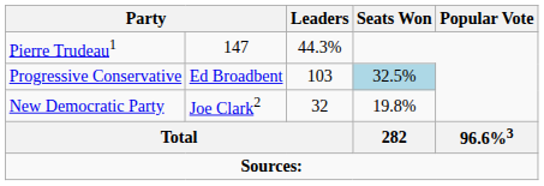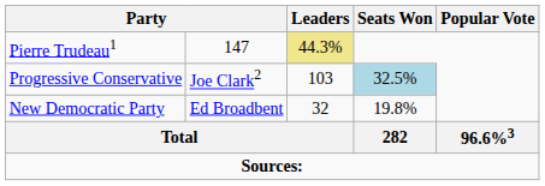 <table class="wikitable">
 <tr>
 <th colspan="2">Party</th>
 <th>Leaders</th>
 <th>Seats Won</th>
 <th>Popular Vote</th>
 </tr>
 <tr>
 <td><a href='#'>Pierre Trudeau</a><sup>1</sup></td>
 <td align=center>147</td>
-<td align=center>44.3%</td>
+<td align=center style="background: khaki;">44.3%</td>
 </tr>
 <tr>
 <td><a href='#'>Progressive Conservative</a></td>
-<td><a href='#'>Ed Broadbent</a></td>
+<td><a href='#'>Joe Clark</a><sup>2</sup></td>
 <td align=center>103</td>
 <td align=center style="background: lightblue;">32.5%</td>
 </tr>
 <tr>
 <td><a href='#'>New Democratic Party</a></td>
-<td><a href='#'>Joe Clark</a><sup>2</sup></td>
+<td><a href='#'>Ed Broadbent</a></td>
 <td align=center>32</td>
 <td align=center>19.8%</td>
 </tr>
 <tr>
 <th colspan=3 align=left>Total</th>
 <th align=center>282</th>
 <th align=center>96.6%<sup>3</sup></th>
 </tr>
 <tr>
 <td align="center" colspan=5><strong>Sources:</strong> </td>
 </tr>
 </table>
